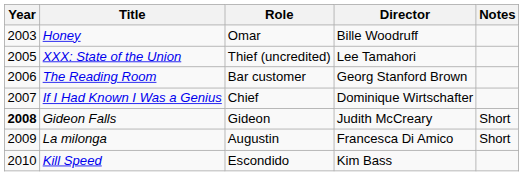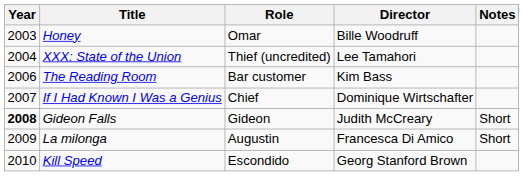 <table class="wikitable">
 <tr>
 <th><strong>Year</strong></th>
 <th><strong>Title</strong></th>
 <th><strong>Role</strong></th>
 <th><strong>Director</strong></th>
 <th><strong>Notes</strong></th>
 </tr>
 <tr>
 <td>2003</td>
 <td><em><a href='#'>Honey</a></em></td>
 <td>Omar</td>
 <td>Bille Woodruff</td>
 <td></td>
 </tr>
 <tr>
-<td>2005</td>
+<td>2004</td>
 <td><em><a href='#'>XXX: State of the Union</a></em></td>
 <td>Thief (uncredited)</td>
 <td>Lee Tamahori</td>
 <td></td>
 </tr>
 <tr>
 <td>2006</td>
 <td><em><a href='#'>The Reading Room</a></em></td>
 <td>Bar customer</td>
-<td>Georg Stanford Brown</td>
+<td>Kim Bass</td>
 <td></td>
 </tr>
 <tr>
 <td>2007</td>
 <td><em><a href='#'>If I Had Known I Was a Genius</a></em></td>
 <td>Chief</td>
 <td>Dominique Wirtschafter</td>
 <td></td>
 </tr>
 <tr>
 <td><strong>2008</strong></td>
 <td><em>Gideon Falls</em></td>
 <td>Gideon</td>
 <td>Judith McCreary</td>
 <td>Short</td>
 </tr>
 <tr>
 <td>2009</td>
 <td><em>La milonga</em></td>
 <td>Augustin</td>
 <td>Francesca Di Amico</td>
 <td>Short</td>
 </tr>
 <tr>
 <td>2010</td>
 <td><em><a href='#'>Kill Speed</a></em></td>
 <td>Escondido</td>
-<td>Kim Bass</td>
+<td>Georg Stanford Brown</td>
 <td></td>
 </tr>
 </table>
